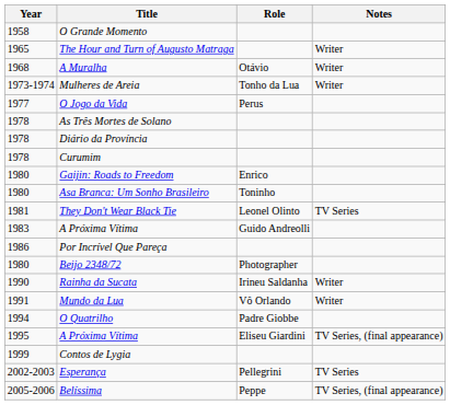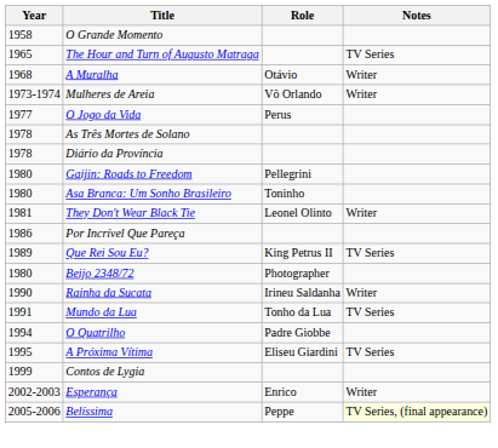 <table class="wikitable" style="font-size: 90%;">
 <tr>
 <th>Year</th>
 <th>Title</th>
 <th>Role</th>
 <th>Notes</th>
 </tr>
 <tr>
 <td>1958</td>
 <td><em>O Grande Momento</em></td>
 <td></td>
 <td></td>
 </tr>
 <tr>
 <td>1965</td>
 <td><em><a href='#'>The Hour and Turn of Augusto Matraga</a></em></td>
 <td></td>
-<td>Writer</td>
+<td>TV Series</td>
 </tr>
 <tr>
 <td>1968</td>
 <td><em><a href='#'>A Muralha</a></em></td>
 <td>Otávio</td>
 <td>Writer</td>
 </tr>
 <tr>
 <td>1973-1974</td>
 <td><em>Mulheres de Areia</em></td>
-<td>Tonho da Lua</td>
+<td>Vô Orlando</td>
 <td>Writer</td>
 </tr>
 <tr>
 <td>1977</td>
 <td><em><a href='#'>O Jogo da Vida</a></em></td>
 <td>Perus</td>
 <td></td>
 </tr>
 <tr>
 <td>1978</td>
 <td><em>As Três Mortes de Solano</em></td>
 <td></td>
 <td></td>
 </tr>
 <tr>
 <td>1978</td>
 <td><em>Diário da Província</em></td>
 <td></td>
 <td></td>
 </tr>
 <tr>
-<td>1978</td>
-<td><em>Curumim</em></td>
-<td></td>
-<td></td>
-</tr>
-<tr>
 <td>1980</td>
 <td><em><a href='#'>Gaijin: Roads to Freedom</a></em></td>
-<td>Enrico</td>
+<td>Pellegrini</td>
 <td></td>
 </tr>
 <tr>
 <td>1980</td>
 <td><em><a href='#'>Asa Branca: Um Sonho Brasileiro</a></em></td>
 <td>Toninho</td>
 <td></td>
 </tr>
 <tr>
 <td>1981</td>
 <td><em><a href='#'>They Don't Wear Black Tie</a></em></td>
 <td>Leonel Olinto</td>
-<td>TV Series</td>
-</tr>
-<tr>
-<td>1983</td>
-<td><em>A Próxima Vítima</em></td>
-<td>Guido Andreolli</td>
-<td></td>
+<td>Writer</td>
 </tr>
 <tr>
 <td>1986</td>
 <td><em>Por Incrível Que Pareça</em></td>
 <td></td>
 <td></td>
+</tr>
+<tr>
+<td>1989</td>
+<td><em><a href='#'>Que Rei Sou Eu?</a></em></td>
+<td>King Petrus II</td>
+<td>TV Series</td>
 </tr>
 <tr>
 <td>1980</td>
 <td><em><a href='#'>Beijo 2348/72</a></em></td>
 <td>Photographer</td>
 <td></td>
 </tr>
 <tr>
 <td>1990</td>
 <td><em><a href='#'>Rainha da Sucata</a></em></td>
 <td>Irineu Saldanha</td>
 <td>Writer</td>
 </tr>
 <tr>
 <td>1991</td>
 <td><em><a href='#'>Mundo da Lua</a></em></td>
-<td>Vô Orlando</td>
-<td>Writer</td>
+<td>Tonho da Lua</td>
+<td>TV Series</td>
 </tr>
 <tr>
 <td>1994</td>
 <td><em><a href='#'>O Quatrilho</a></em></td>
 <td>Padre Giobbe</td>
 <td></td>
 </tr>
 <tr>
 <td>1995</td>
 <td><em><a href='#'>A Próxima Vítima</a></em></td>
 <td>Eliseu Giardini</td>
-<td>TV Series, (final appearance)</td>
+<td>TV Series</td>
 </tr>
 <tr>
 <td>1999</td>
 <td><em>Contos de Lygia</em></td>
 <td></td>
 <td></td>
 </tr>
 <tr>
 <td>2002-2003</td>
 <td><em><a href='#'>Esperança</a></em></td>
-<td>Pellegrini</td>
-<td>TV Series</td>
+<td>Enrico</td>
+<td>Writer</td>
 </tr>
 <tr>
 <td>2005-2006</td>
 <td><em><a href='#'>Belíssima</a></em></td>
 <td>Peppe</td>
-<td>TV Series, (final appearance)</td>
+<td style="background: lightyellow;">TV Series, (final appearance)</td>
 </tr>
 </table>
